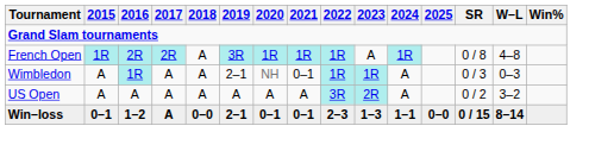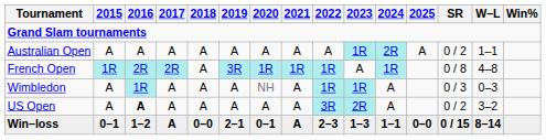 <table class=wikitable style=text-align:center>
 <tr>
 <th>Tournament</th>
 <th><a href='#'>2015</a></th>
 <th><a href='#'>2016</a></th>
 <th><a href='#'>2017</a></th>
 <th><a href='#'>2018</a></th>
 <th><a href='#'>2019</a></th>
 <th><a href='#'>2020</a></th>
 <th><a href='#'>2021</a></th>
 <th><a href='#'>2022</a></th>
 <th><a href='#'>2023</a></th>
 <th><a href='#'>2024</a></th>
 <th><a href='#'>2025</a></th>
 <th>SR</th>
 <th>W–L</th>
 <th>Win%</th>
 </tr>
 <tr>
 <td colspan="15" style="text-align:left"><a href='#'><strong>Grand Slam tournaments</strong></a></td>
+</tr>
+<tr>
+<td align=left><a href='#'>Australian Open</a></td>
+<td>A</td>
+<td>A</td>
+<td>A</td>
+<td>A</td>
+<td>A</td>
+<td>A</td>
+<td>A</td>
+<td>A</td>
+<td bgcolor=afeeee><a href='#'>1R</a></td>
+<td bgcolor=afeeee><a href='#'>2R</a></td>
+<td>A</td>
+<td>0 / 2</td>
+<td>1–1</td>
+<td></td>
 </tr>
 <tr>
 <td align=left><a href='#'>French Open</a></td>
 <td bgcolor=afeeee><a href='#'>1R</a></td>
 <td bgcolor=afeeee><a href='#'>2R</a></td>
 <td bgcolor=afeeee><a href='#'>2R</a></td>
 <td>A</td>
 <td bgcolor=afeeee><a href='#'>3R</a></td>
 <td bgcolor=afeeee><a href='#'>1R</a></td>
 <td bgcolor=afeeee><a href='#'>1R</a></td>
 <td bgcolor=afeeee><a href='#'>1R</a></td>
 <td>A</td>
 <td bgcolor=afeeee><a href='#'>1R</a></td>
 <td></td>
 <td>0 / 8</td>
 <td>4–8</td>
 <td></td>
 </tr>
 <tr>
 <td align=left><a href='#'>Wimbledon</a></td>
 <td>A</td>
 <td bgcolor=afeeee><a href='#'>1R</a></td>
 <td>A</td>
 <td>A</td>
-<td>2–1</td>
+<td>A</td>
 <td style=color:#767676>NH</td>
-<td>0–1</td>
+<td>A</td>
 <td bgcolor=afeeee><a href='#'>1R</a></td>
 <td bgcolor=afeeee><a href='#'>1R</a></td>
 <td>A</td>
 <td></td>
 <td>0 / 3</td>
 <td>0–3</td>
 <td></td>
 </tr>
 <tr>
 <td align=left><a href='#'>US Open</a></td>
 <td>A</td>
-<td>A</td>
+<td><strong>A</strong></td>
 <td>A</td>
 <td>A</td>
 <td>A</td>
 <td>A</td>
 <td>A</td>
 <td bgcolor=afeeee><a href='#'>3R</a></td>
 <td bgcolor=afeeee><a href='#'>2R</a></td>
 <td>A</td>
 <td></td>
 <td>0 / 2</td>
 <td>3–2</td>
 <td></td>
 </tr>
 <tr style=background:#efefef;font-weight:bold>
 <td style="text-align:left">Win–loss</td>
 <td>0–1</td>
 <td>1–2</td>
 <td>A</td>
 <td>0–0</td>
 <td>2–1</td>
 <td>0–1</td>
-<td>0–1</td>
+<td>A</td>
 <td>2–3</td>
 <td>1–3</td>
 <td>1–1</td>
 <td>0–0</td>
 <td>0 / 15</td>
 <td>8–14</td>
 <td></td>
 </tr>
 </table>
